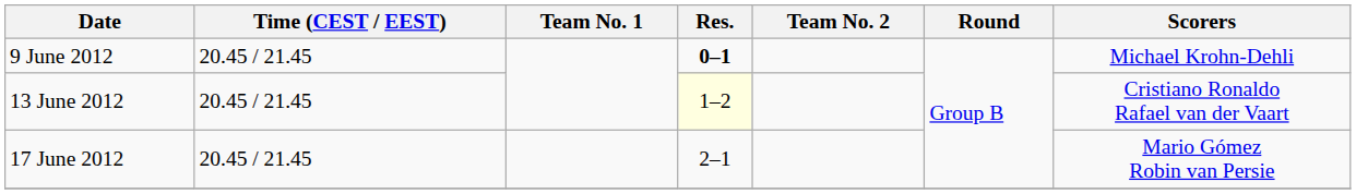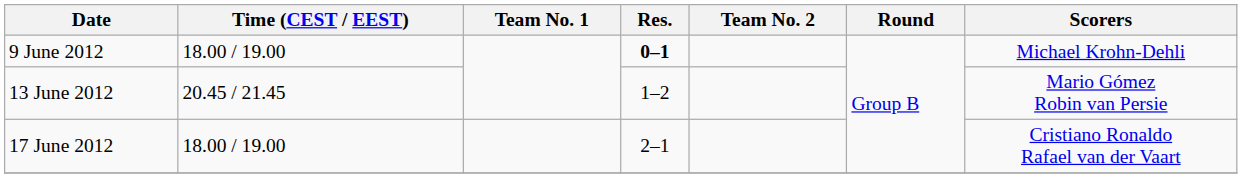 <table class="wikitable" style="text-align: left;" width="80%">
 <tr>
 <th>Date</th>
 <th>Time (<a href='#'>CEST</a> / <a href='#'>EEST</a>)</th>
 <th>Team No. 1</th>
 <th>Res.</th>
 <th>Team No. 2</th>
 <th>Round</th>
 <th>Scorers</th>
 </tr>
 <tr>
 <td>9 June 2012</td>
-<td>20.45 / 21.45</td>
+<td>18.00 / 19.00</td>
 <td rowspan="2"></td>
 <td style="text-align:center;"><strong>0–1</strong></td>
 <td></td>
 <td rowspan="3"><a href='#'>Group B</a></td>
 <td style="text-align:center;"><a href='#'>Michael Krohn-Dehli</a></td>
 </tr>
 <tr>
 <td>13 June 2012</td>
 <td>20.45 / 21.45</td>
-<td style="background: lightyellow; text-align:center;">1–2</td>
+<td style="text-align:center;">1–2</td>
+<td></td>
+<td style="text-align:center;"><a href='#'>Mario Gómez</a><br><a href='#'>Robin van Persie</a></td>
+</tr>
+<tr>
+<td>17 June 2012</td>
+<td>18.00 / 19.00</td>
+<td></td>
+<td style="text-align:center;">2–1</td>
 <td></td>
 <td style="text-align:center;"><a href='#'>Cristiano Ronaldo</a><br><a href='#'>Rafael van der Vaart</a></td>
 </tr>
 <tr>
-<td>17 June 2012</td>
-<td>20.45 / 21.45</td>
-<td></td>
-<td style="text-align:center;">2–1</td>
-<td></td>
-<td style="text-align:center;"><a href='#'>Mario Gómez</a><br><a href='#'>Robin van Persie</a></td>
-</tr>
-<tr>
 </tr>
 </table>
